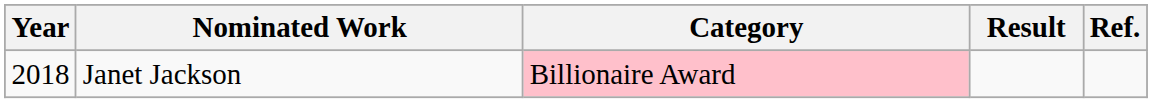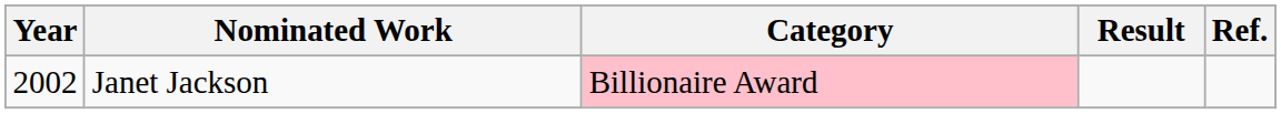 <table class="wikitable" width="50%">
 <tr>
 <th width="5%">Year</th>
 <th width="40%">Nominated Work</th>
 <th width="40%">Category</th>
 <th width="10%">Result</th>
 <th width="5%">Ref.</th>
 </tr>
 <tr>
-<td>2018</td>
+<td>2002</td>
 <td>Janet Jackson</td>
 <td style="background: pink;">Billionaire Award</td>
 <td></td>
 <td></td>
 </tr>
 </table>
